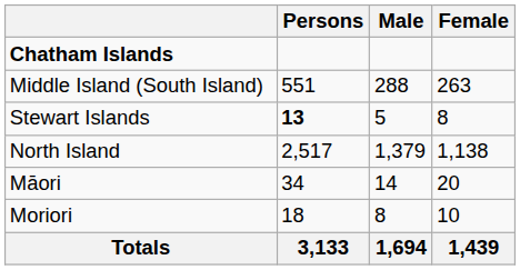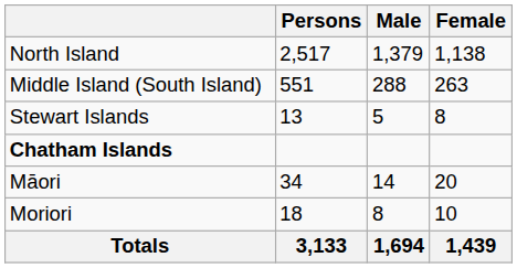 <table class="wikitable" style="width:400px;">
 <tr>
 <th></th>
 <th>Persons</th>
 <th>Male</th>
 <th>Female</th>
 </tr>
 <tr>
-<td><strong>Chatham Islands</strong></td>
-<td></td>
-<td></td>
-<td></td>
+<td>North Island</td>
+<td>2,517</td>
+<td>1,379</td>
+<td>1,138</td>
 </tr>
 <tr>
 <td>Middle Island (South Island)</td>
 <td>551</td>
 <td>288</td>
 <td>263</td>
 </tr>
 <tr>
 <td>Stewart Islands</td>
-<td><strong>13</strong></td>
+<td>13</td>
 <td>5</td>
 <td>8</td>
 </tr>
 <tr>
-<td>North Island</td>
-<td>2,517</td>
-<td>1,379</td>
-<td>1,138</td>
+<td><strong>Chatham Islands</strong></td>
+<td></td>
+<td></td>
+<td></td>
 </tr>
 <tr>
 <td>Māori</td>
 <td>34</td>
 <td>14</td>
 <td>20</td>
 </tr>
 <tr>
 <td>Moriori</td>
 <td>18</td>
 <td>8</td>
 <td>10</td>
 </tr>
 <tr>
 <th>Totals</th>
 <th>3,133</th>
 <th>1,694</th>
 <th>1,439</th>
 </tr>
 </table>
